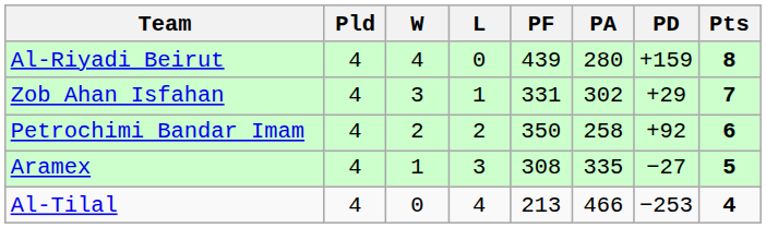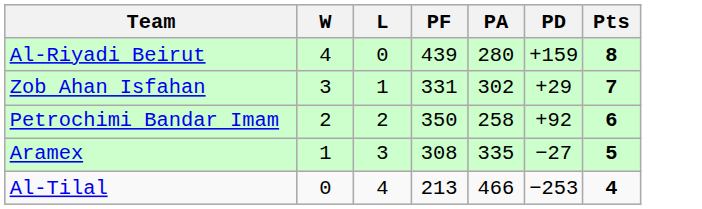 <table class="wikitable" style="text-align:center;">
 <tr>
 <th width=180>Team</th>
-<th width=30>Pld</th>
 <th width=30>W</th>
 <th width=30>L</th>
 <th width=30>PF</th>
 <th width=30>PA</th>
 <th width=30>PD</th>
 <th width=30>Pts</th>
 </tr>
 <tr bgcolor="#ccffcc">
 <td align="left"> <a href='#'>Al-Riyadi Beirut</a></td>
 <td>4</td>
-<td>4</td>
 <td>0</td>
 <td>439</td>
 <td>280</td>
 <td>+159</td>
 <td><strong>8</strong></td>
 </tr>
 <tr bgcolor="#ccffcc">
 <td align="left"> <a href='#'>Zob Ahan Isfahan</a></td>
-<td>4</td>
 <td>3</td>
 <td>1</td>
 <td>331</td>
 <td>302</td>
 <td>+29</td>
 <td><strong>7</strong></td>
 </tr>
 <tr bgcolor="#ccffcc">
 <td align="left"> <a href='#'>Petrochimi Bandar Imam</a></td>
-<td>4</td>
 <td>2</td>
 <td>2</td>
 <td>350</td>
 <td>258</td>
 <td>+92</td>
 <td><strong>6</strong></td>
 </tr>
 <tr bgcolor="#ccffcc">
 <td align="left"> <a href='#'>Aramex</a></td>
-<td>4</td>
 <td>1</td>
 <td>3</td>
 <td>308</td>
 <td>335</td>
 <td>−27</td>
 <td><strong>5</strong></td>
 </tr>
 <tr>
 <td align="left"> <a href='#'>Al-Tilal</a></td>
-<td>4</td>
 <td>0</td>
 <td>4</td>
 <td>213</td>
 <td>466</td>
 <td>−253</td>
 <td><strong>4</strong></td>
 </tr>
 </table>
